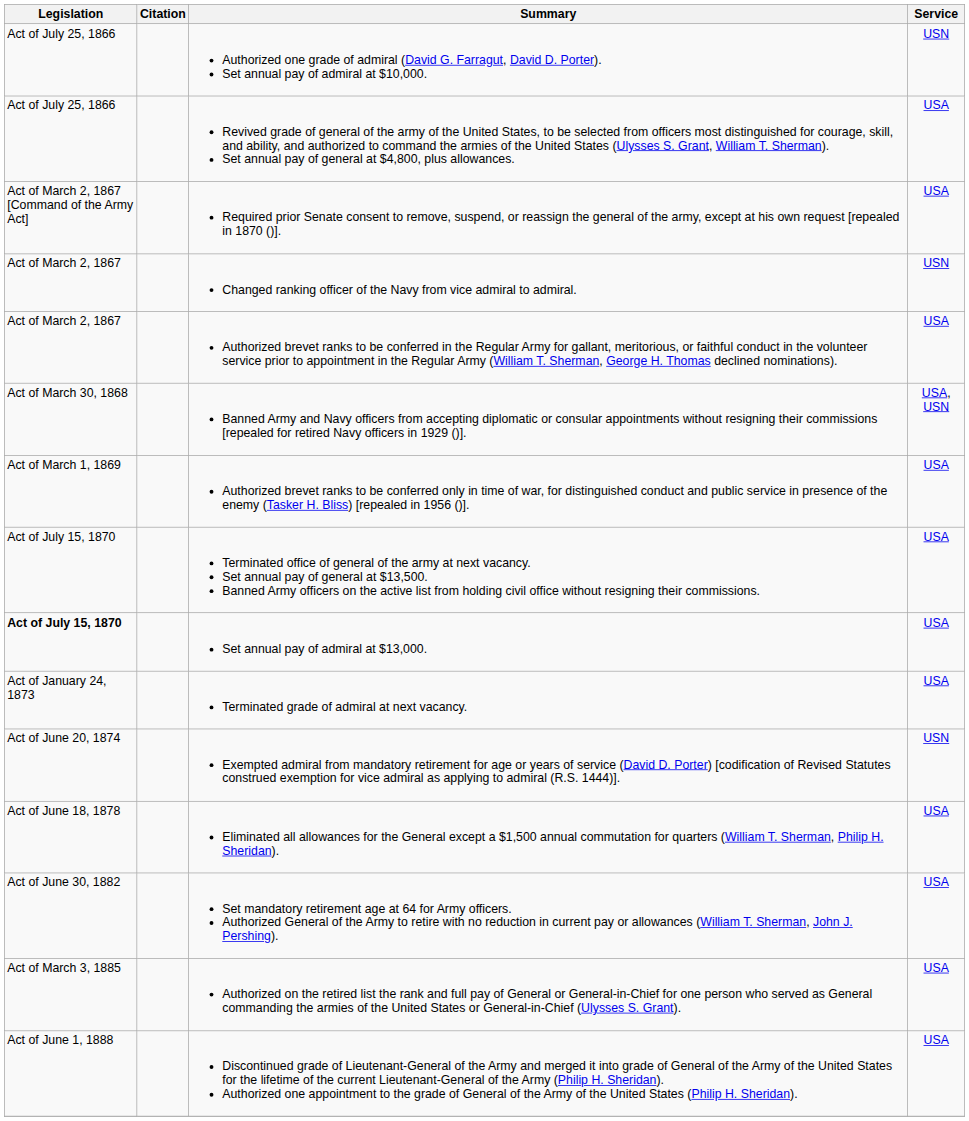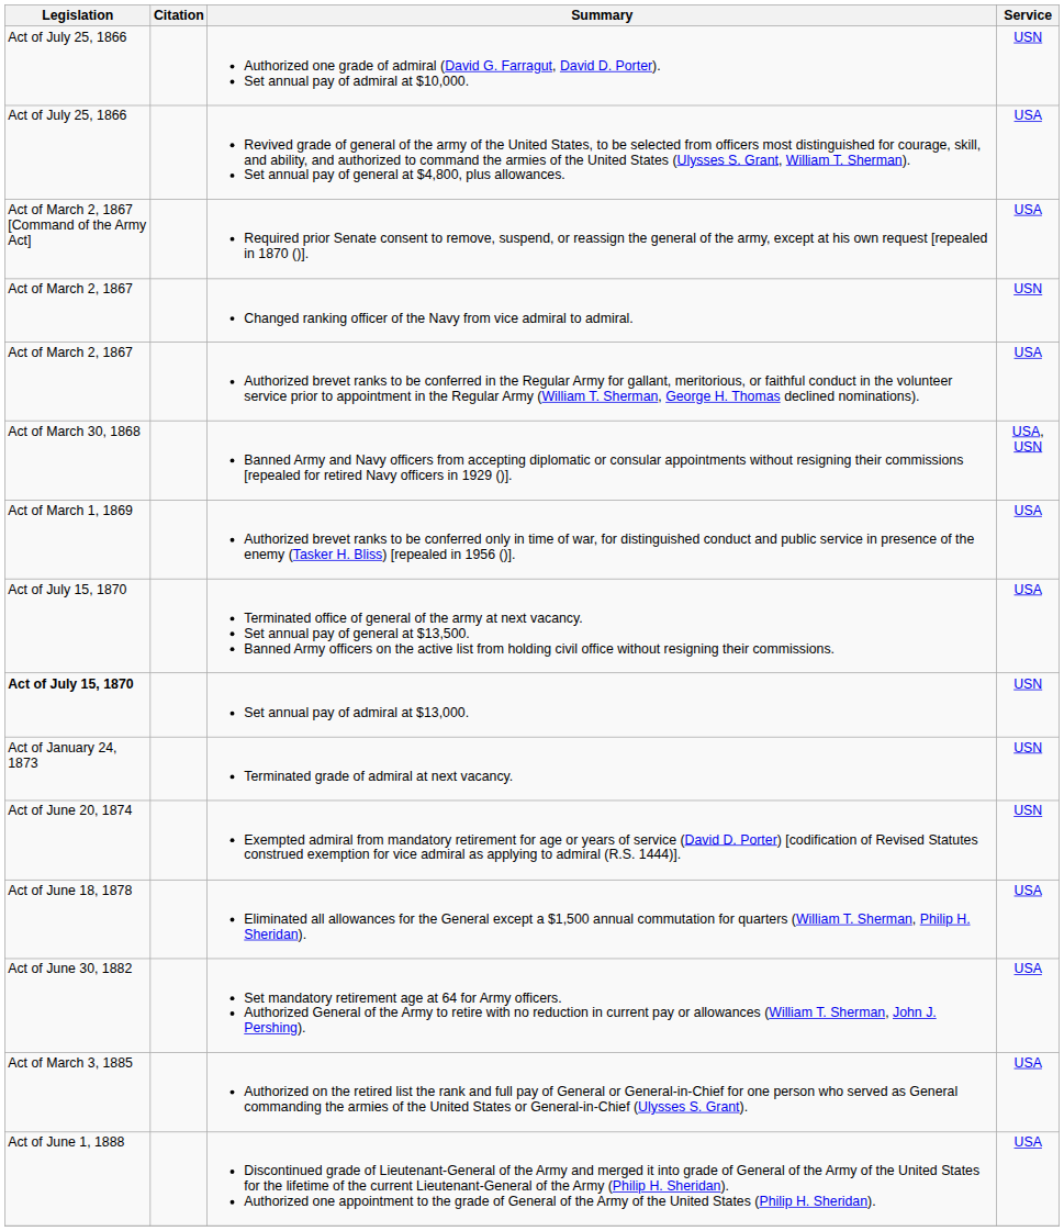 <table class="wikitable">
 <tr>
 <th width=165>Legislation</th>
 <th>Citation</th>
 <th>Summary</th>
 <th>Service</th>
 </tr>
 <tr valign=top>
 <td>Act of July 25, 1866</td>
 <td> </td>
 <td><br><ul><li>Authorized one grade of admiral (<a href='#'>David G. Farragut</a>, <a href='#'>David D. Porter</a>).</li><li>Set annual pay of admiral at $10,000.</li></ul></td>
 <td align="center"><a href='#'>USN</a></td>
 </tr>
 <tr valign=top>
 <td>Act of July 25, 1866</td>
 <td> </td>
 <td><br><ul><li>Revived grade of general of the army of the United States, to be selected from officers most distinguished for courage, skill, and ability, and authorized to command the armies of the United States (<a href='#'>Ulysses S. Grant</a>, <a href='#'>William T. Sherman</a>).</li><li>Set annual pay of general at $4,800, plus allowances.</li></ul></td>
 <td align="center"><a href='#'>USA</a></td>
 </tr>
 <tr valign=top>
 <td>Act of March 2, 1867<br>[Command of the Army Act]</td>
 <td> </td>
 <td><br><ul><li>Required prior Senate consent to remove, suspend, or reassign the general of the army, except at his own request [repealed in 1870 ()].</li></ul></td>
 <td align="center"><a href='#'>USA</a></td>
 </tr>
 <tr valign=top>
 <td>Act of March 2, 1867</td>
 <td> </td>
 <td><br><ul><li>Changed ranking officer of the Navy from vice admiral to admiral.</li></ul></td>
 <td align="center"><a href='#'>USN</a></td>
 </tr>
 <tr valign=top>
 <td>Act of March 2, 1867</td>
 <td> </td>
 <td><br><ul><li>Authorized brevet ranks to be conferred in the Regular Army for gallant, meritorious, or faithful conduct in the volunteer service prior to appointment in the Regular Army (<a href='#'>William T. Sherman</a>, <a href='#'>George H. Thomas</a> declined nominations).</li></ul></td>
 <td align="center"><a href='#'>USA</a></td>
 </tr>
 <tr valign=top>
 <td>Act of March 30, 1868</td>
 <td> </td>
 <td><br><ul><li>Banned Army and Navy officers from accepting diplomatic or consular appointments without resigning their commissions [repealed for retired Navy officers in 1929 ()].</li></ul></td>
 <td align="center"><a href='#'>USA</a>, <a href='#'>USN</a></td>
 </tr>
 <tr valign=top>
 <td>Act of March 1, 1869</td>
 <td> </td>
 <td><br><ul><li>Authorized brevet ranks to be conferred only in time of war, for distinguished conduct and public service in presence of the enemy (<a href='#'>Tasker H. Bliss</a>) [repealed in 1956 ()].</li></ul></td>
 <td align="center"><a href='#'>USA</a></td>
 </tr>
 <tr valign=top>
 <td>Act of July 15, 1870</td>
 <td> <br> <br> </td>
 <td><br><ul><li>Terminated office of general of the army at next vacancy.</li><li>Set annual pay of general at $13,500.</li><li>Banned Army officers on the active list from holding civil office without resigning their commissions.</li></ul></td>
 <td align="center"><a href='#'>USA</a></td>
 </tr>
 <tr valign=top>
 <td><strong>Act of July 15, 1870</strong></td>
 <td> </td>
 <td><br><ul><li>Set annual pay of admiral at $13,000.</li></ul></td>
-<td align="center"><a href='#'>USA</a></td>
+<td align="center"><a href='#'>USN</a></td>
 </tr>
 <tr valign=top>
 <td>Act of January 24, 1873</td>
 <td> </td>
 <td><br><ul><li>Terminated grade of admiral at next vacancy.</li></ul></td>
-<td align="center"><a href='#'>USA</a></td>
+<td align="center"><a href='#'>USN</a></td>
 </tr>
 <tr valign=top>
 <td>Act of June 20, 1874</td>
 <td> </td>
 <td><br><ul><li>Exempted admiral from mandatory retirement for age or years of service (<a href='#'>David D. Porter</a>) [codification of Revised Statutes construed exemption for vice admiral as applying to admiral (R.S. 1444)].</li></ul></td>
 <td align="center"><a href='#'>USN</a></td>
 </tr>
 <tr valign=top>
 <td>Act of June 18, 1878</td>
 <td> </td>
 <td><br><ul><li>Eliminated all allowances for the General except a $1,500 annual commutation for quarters (<a href='#'>William T. Sherman</a>, <a href='#'>Philip H. Sheridan</a>).</li></ul></td>
 <td align="center"><a href='#'>USA</a></td>
 </tr>
 <tr valign=top>
 <td>Act of June 30, 1882</td>
 <td> </td>
 <td><br><ul><li>Set mandatory retirement age at 64 for Army officers.</li><li>Authorized General of the Army to retire with no reduction in current pay or allowances (<a href='#'>William T. Sherman</a>, <a href='#'>John J. Pershing</a>).</li></ul></td>
 <td align="center"><a href='#'>USA</a></td>
 </tr>
 <tr valign=top>
 <td>Act of March 3, 1885</td>
 <td> </td>
 <td><br><ul><li>Authorized on the retired list the rank and full pay of General or General-in-Chief for one person who served as General commanding the armies of the United States or General-in-Chief (<a href='#'>Ulysses S. Grant</a>).</li></ul></td>
 <td align="center"><a href='#'>USA</a></td>
 </tr>
 <tr valign=top>
 <td>Act of June 1, 1888</td>
 <td> </td>
 <td><br><ul><li>Discontinued grade of Lieutenant-General of the Army and merged it into grade of General of the Army of the United States for the lifetime of the current Lieutenant-General of the Army (<a href='#'>Philip H. Sheridan</a>).</li><li>Authorized one appointment to the grade of General of the Army of the United States (<a href='#'>Philip H. Sheridan</a>).</li></ul></td>
 <td align="center"><a href='#'>USA</a></td>
 </tr>
 <tr>
 </tr>
 </table>
